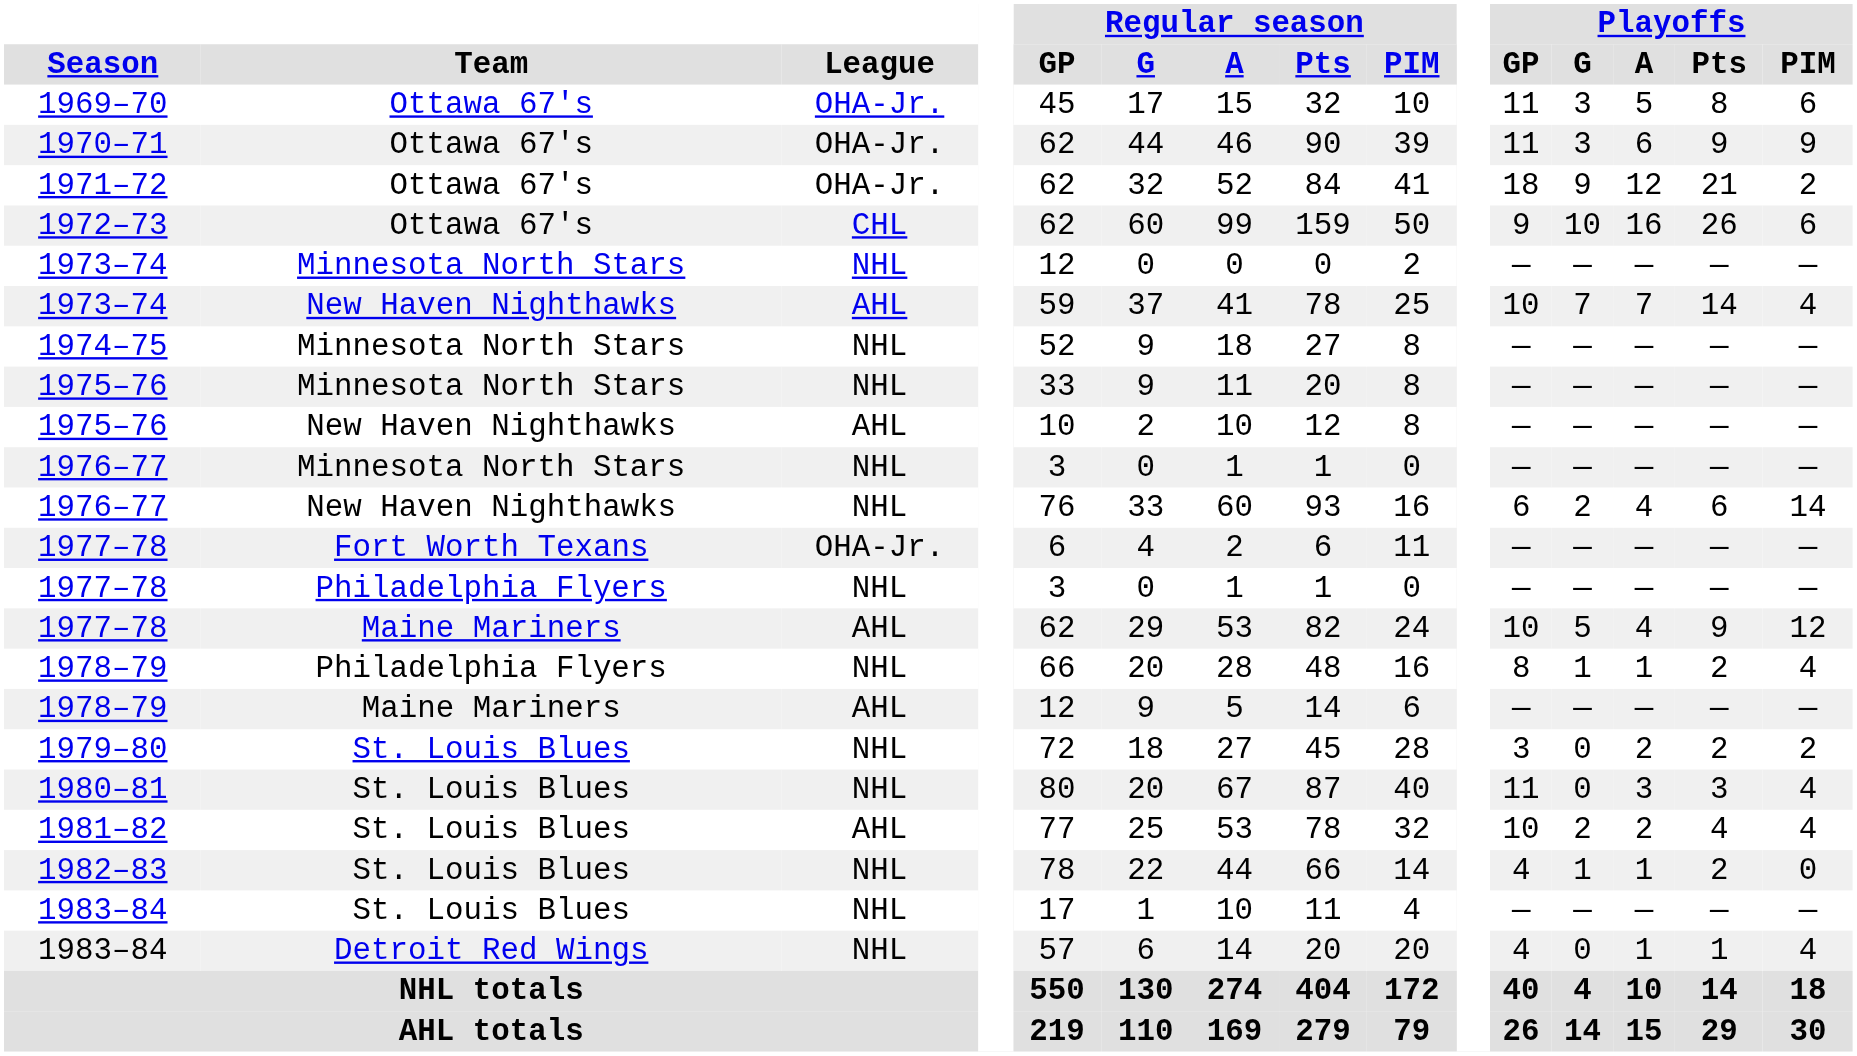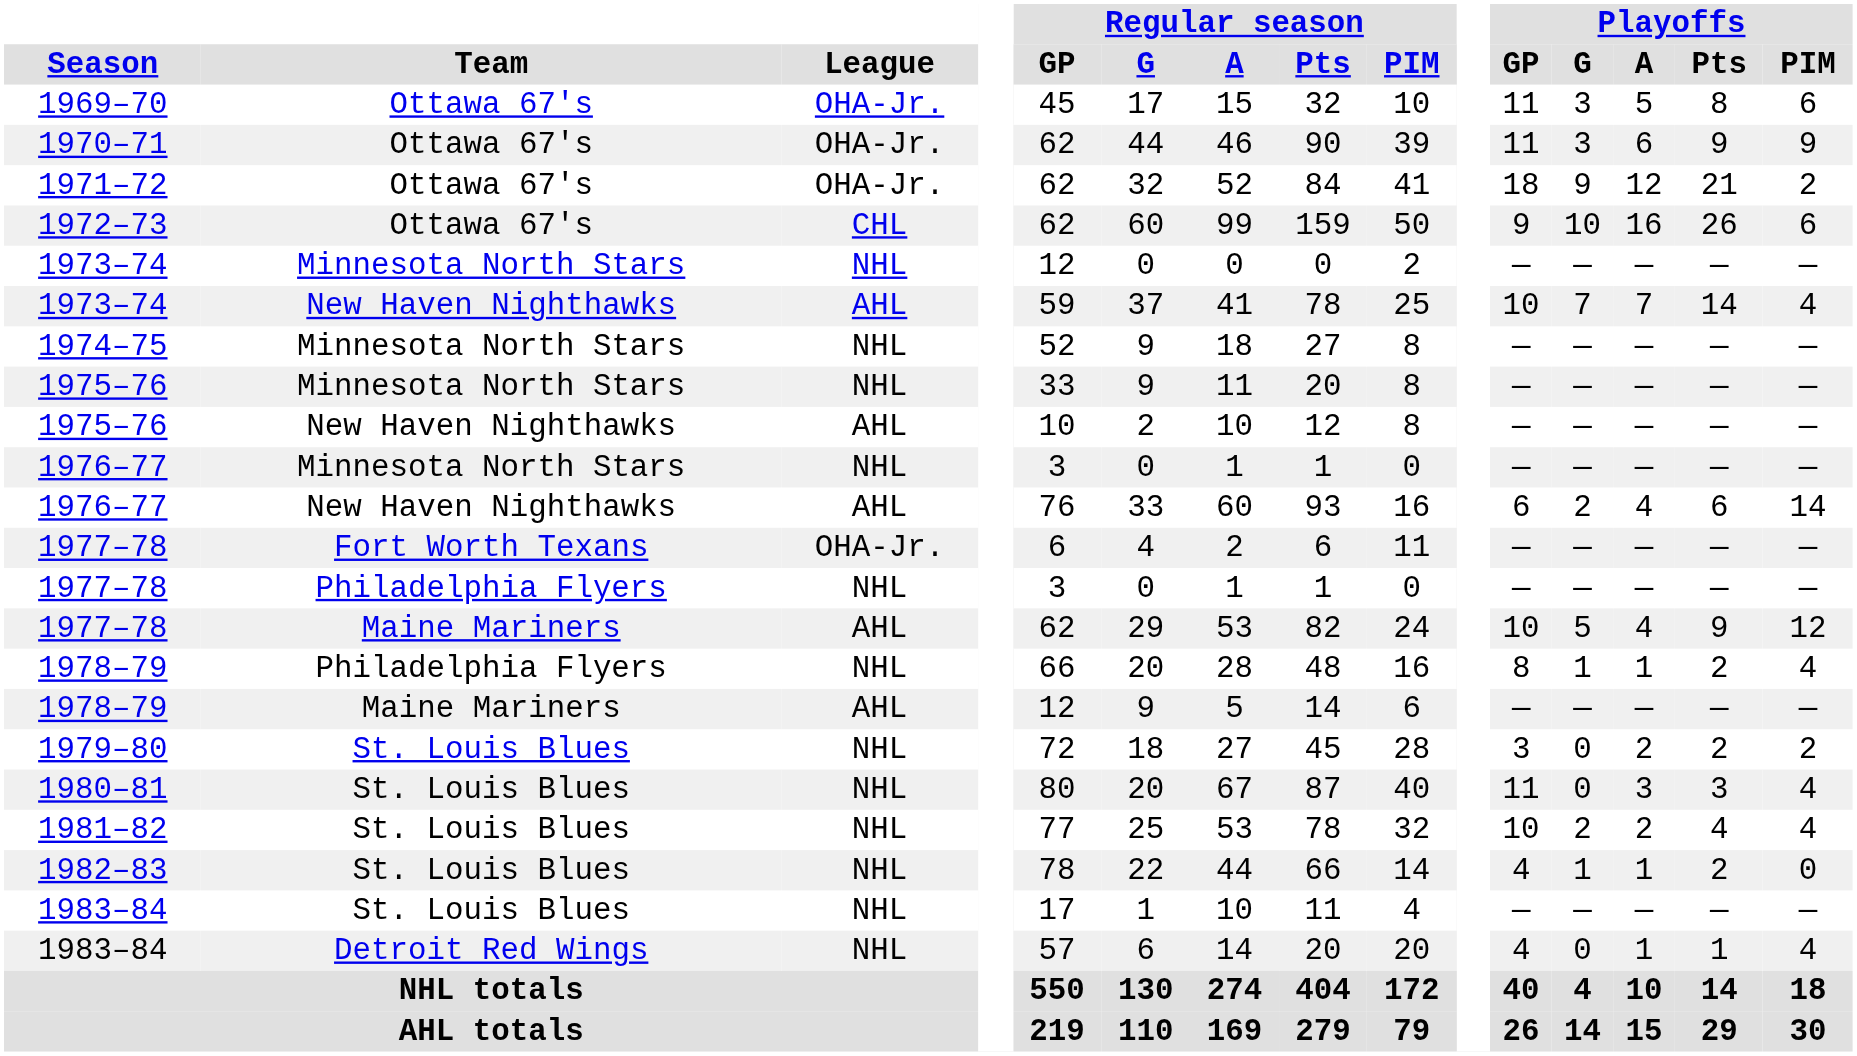 <table border="0" cellpadding="1" cellspacing="0" style="text-align:center; width:60em">
 <tr bgcolor="#e0e0e0">
 <th colspan="3" bgcolor="#ffffff"> </th>
 <th rowspan="99" bgcolor="#ffffff"> </th>
 <th colspan="5"><a href='#'>Regular season</a></th>
 <th rowspan="99" bgcolor="#ffffff"> </th>
 <th colspan="5"><a href='#'>Playoffs</a></th>
 </tr>
 <tr bgcolor="#e0e0e0">
 <th><a href='#'>Season</a></th>
 <th>Team</th>
 <th>League</th>
 <th>GP</th>
 <th><a href='#'>G</a></th>
 <th><a href='#'>A</a></th>
 <th><a href='#'>Pts</a></th>
 <th><a href='#'>PIM</a></th>
 <th>GP</th>
 <th>G</th>
 <th>A</th>
 <th>Pts</th>
 <th>PIM</th>
 </tr>
 <tr>
 <td><a href='#'>1969–70</a></td>
 <td><a href='#'>Ottawa 67's</a></td>
 <td><a href='#'>OHA-Jr.</a></td>
 <td>45</td>
 <td>17</td>
 <td>15</td>
 <td>32</td>
 <td>10</td>
 <td>11</td>
 <td>3</td>
 <td>5</td>
 <td>8</td>
 <td>6</td>
 </tr>
 <tr bgcolor="#f0f0f0">
 <td><a href='#'>1970–71</a></td>
 <td>Ottawa 67's</td>
 <td>OHA-Jr.</td>
 <td>62</td>
 <td>44</td>
 <td>46</td>
 <td>90</td>
 <td>39</td>
 <td>11</td>
 <td>3</td>
 <td>6</td>
 <td>9</td>
 <td>9</td>
 </tr>
 <tr>
 <td><a href='#'>1971–72</a></td>
 <td>Ottawa 67's</td>
 <td>OHA-Jr.</td>
 <td>62</td>
 <td>32</td>
 <td>52</td>
 <td>84</td>
 <td>41</td>
 <td>18</td>
 <td>9</td>
 <td>12</td>
 <td>21</td>
 <td>2</td>
 </tr>
 <tr bgcolor="#f0f0f0">
 <td><a href='#'>1972–73</a></td>
 <td>Ottawa 67's</td>
 <td><a href='#'>CHL</a></td>
 <td>62</td>
 <td>60</td>
 <td>99</td>
 <td>159</td>
 <td>50</td>
 <td>9</td>
 <td>10</td>
 <td>16</td>
 <td>26</td>
 <td>6</td>
 </tr>
 <tr>
 <td><a href='#'>1973–74</a></td>
 <td><a href='#'>Minnesota North Stars</a></td>
 <td><a href='#'>NHL</a></td>
 <td>12</td>
 <td>0</td>
 <td>0</td>
 <td>0</td>
 <td>2</td>
 <td>—</td>
 <td>—</td>
 <td>—</td>
 <td>—</td>
 <td>—</td>
 </tr>
 <tr bgcolor="#f0f0f0">
 <td><a href='#'>1973–74</a></td>
 <td><a href='#'>New Haven Nighthawks</a></td>
 <td><a href='#'>AHL</a></td>
 <td>59</td>
 <td>37</td>
 <td>41</td>
 <td>78</td>
 <td>25</td>
 <td>10</td>
 <td>7</td>
 <td>7</td>
 <td>14</td>
 <td>4</td>
 </tr>
 <tr>
 <td><a href='#'>1974–75</a></td>
 <td>Minnesota North Stars</td>
 <td>NHL</td>
 <td>52</td>
 <td>9</td>
 <td>18</td>
 <td>27</td>
 <td>8</td>
 <td>—</td>
 <td>—</td>
 <td>—</td>
 <td>—</td>
 <td>—</td>
 </tr>
 <tr bgcolor="#f0f0f0">
 <td><a href='#'>1975–76</a></td>
 <td>Minnesota North Stars</td>
 <td>NHL</td>
 <td>33</td>
 <td>9</td>
 <td>11</td>
 <td>20</td>
 <td>8</td>
 <td>—</td>
 <td>—</td>
 <td>—</td>
 <td>—</td>
 <td>—</td>
 </tr>
 <tr>
 <td><a href='#'>1975–76</a></td>
 <td>New Haven Nighthawks</td>
 <td>AHL</td>
 <td>10</td>
 <td>2</td>
 <td>10</td>
 <td>12</td>
 <td>8</td>
 <td>—</td>
 <td>—</td>
 <td>—</td>
 <td>—</td>
 <td>—</td>
 </tr>
 <tr bgcolor="#f0f0f0">
 <td><a href='#'>1976–77</a></td>
 <td>Minnesota North Stars</td>
 <td>NHL</td>
 <td>3</td>
 <td>0</td>
 <td>1</td>
 <td>1</td>
 <td>0</td>
 <td>—</td>
 <td>—</td>
 <td>—</td>
 <td>—</td>
 <td>—</td>
 </tr>
 <tr>
 <td><a href='#'>1976–77</a></td>
 <td>New Haven Nighthawks</td>
-<td>NHL</td>
+<td>AHL</td>
 <td>76</td>
 <td>33</td>
 <td>60</td>
 <td>93</td>
 <td>16</td>
 <td>6</td>
 <td>2</td>
 <td>4</td>
 <td>6</td>
 <td>14</td>
 </tr>
 <tr bgcolor="#f0f0f0">
 <td><a href='#'>1977–78</a></td>
 <td><a href='#'>Fort Worth Texans</a></td>
 <td>OHA-Jr.</td>
 <td>6</td>
 <td>4</td>
 <td>2</td>
 <td>6</td>
 <td>11</td>
 <td>—</td>
 <td>—</td>
 <td>—</td>
 <td>—</td>
 <td>—</td>
 </tr>
 <tr>
 <td><a href='#'>1977–78</a></td>
 <td><a href='#'>Philadelphia Flyers</a></td>
 <td>NHL</td>
 <td>3</td>
 <td>0</td>
 <td>1</td>
 <td>1</td>
 <td>0</td>
 <td>—</td>
 <td>—</td>
 <td>—</td>
 <td>—</td>
 <td>—</td>
 </tr>
 <tr bgcolor="#f0f0f0">
 <td><a href='#'>1977–78</a></td>
 <td><a href='#'>Maine Mariners</a></td>
 <td>AHL</td>
 <td>62</td>
 <td>29</td>
 <td>53</td>
 <td>82</td>
 <td>24</td>
 <td>10</td>
 <td>5</td>
 <td>4</td>
 <td>9</td>
 <td>12</td>
 </tr>
 <tr>
 <td><a href='#'>1978–79</a></td>
 <td>Philadelphia Flyers</td>
 <td>NHL</td>
 <td>66</td>
 <td>20</td>
 <td>28</td>
 <td>48</td>
 <td>16</td>
 <td>8</td>
 <td>1</td>
 <td>1</td>
 <td>2</td>
 <td>4</td>
 </tr>
 <tr bgcolor="#f0f0f0">
 <td><a href='#'>1978–79</a></td>
 <td>Maine Mariners</td>
 <td>AHL</td>
 <td>12</td>
 <td>9</td>
 <td>5</td>
 <td>14</td>
 <td>6</td>
 <td>—</td>
 <td>—</td>
 <td>—</td>
 <td>—</td>
 <td>—</td>
 </tr>
 <tr>
 <td><a href='#'>1979–80</a></td>
 <td><a href='#'>St. Louis Blues</a></td>
 <td>NHL</td>
 <td>72</td>
 <td>18</td>
 <td>27</td>
 <td>45</td>
 <td>28</td>
 <td>3</td>
 <td>0</td>
 <td>2</td>
 <td>2</td>
 <td>2</td>
 </tr>
 <tr bgcolor="#f0f0f0">
 <td><a href='#'>1980–81</a></td>
 <td>St. Louis Blues</td>
 <td>NHL</td>
 <td>80</td>
 <td>20</td>
 <td>67</td>
 <td>87</td>
 <td>40</td>
 <td>11</td>
 <td>0</td>
 <td>3</td>
 <td>3</td>
 <td>4</td>
 </tr>
 <tr>
 <td><a href='#'>1981–82</a></td>
 <td>St. Louis Blues</td>
-<td>AHL</td>
+<td>NHL</td>
 <td>77</td>
 <td>25</td>
 <td>53</td>
 <td>78</td>
 <td>32</td>
 <td>10</td>
 <td>2</td>
 <td>2</td>
 <td>4</td>
 <td>4</td>
 </tr>
 <tr bgcolor="#f0f0f0">
 <td><a href='#'>1982–83</a></td>
 <td>St. Louis Blues</td>
 <td>NHL</td>
 <td>78</td>
 <td>22</td>
 <td>44</td>
 <td>66</td>
 <td>14</td>
 <td>4</td>
 <td>1</td>
 <td>1</td>
 <td>2</td>
 <td>0</td>
 </tr>
 <tr>
 <td><a href='#'>1983–84</a></td>
 <td>St. Louis Blues</td>
 <td>NHL</td>
 <td>17</td>
 <td>1</td>
 <td>10</td>
 <td>11</td>
 <td>4</td>
 <td>—</td>
 <td>—</td>
 <td>—</td>
 <td>—</td>
 <td>—</td>
 </tr>
 <tr bgcolor="#f0f0f0">
 <td>1983–84</td>
 <td><a href='#'>Detroit Red Wings</a></td>
 <td>NHL</td>
 <td>57</td>
 <td>6</td>
 <td>14</td>
 <td>20</td>
 <td>20</td>
 <td>4</td>
 <td>0</td>
 <td>1</td>
 <td>1</td>
 <td>4</td>
 </tr>
 <tr bgcolor="#e0e0e0">
 <th colspan="3">NHL totals</th>
 <th>550</th>
 <th>130</th>
 <th>274</th>
 <th>404</th>
 <th>172</th>
 <th>40</th>
 <th>4</th>
 <th>10</th>
 <th>14</th>
 <th>18</th>
 </tr>
 <tr bgcolor="#e0e0e0">
 <th colspan="3">AHL totals</th>
 <th>219</th>
 <th>110</th>
 <th>169</th>
 <th>279</th>
 <th>79</th>
 <th>26</th>
 <th>14</th>
 <th>15</th>
 <th>29</th>
 <th>30</th>
 </tr>
 </table>
